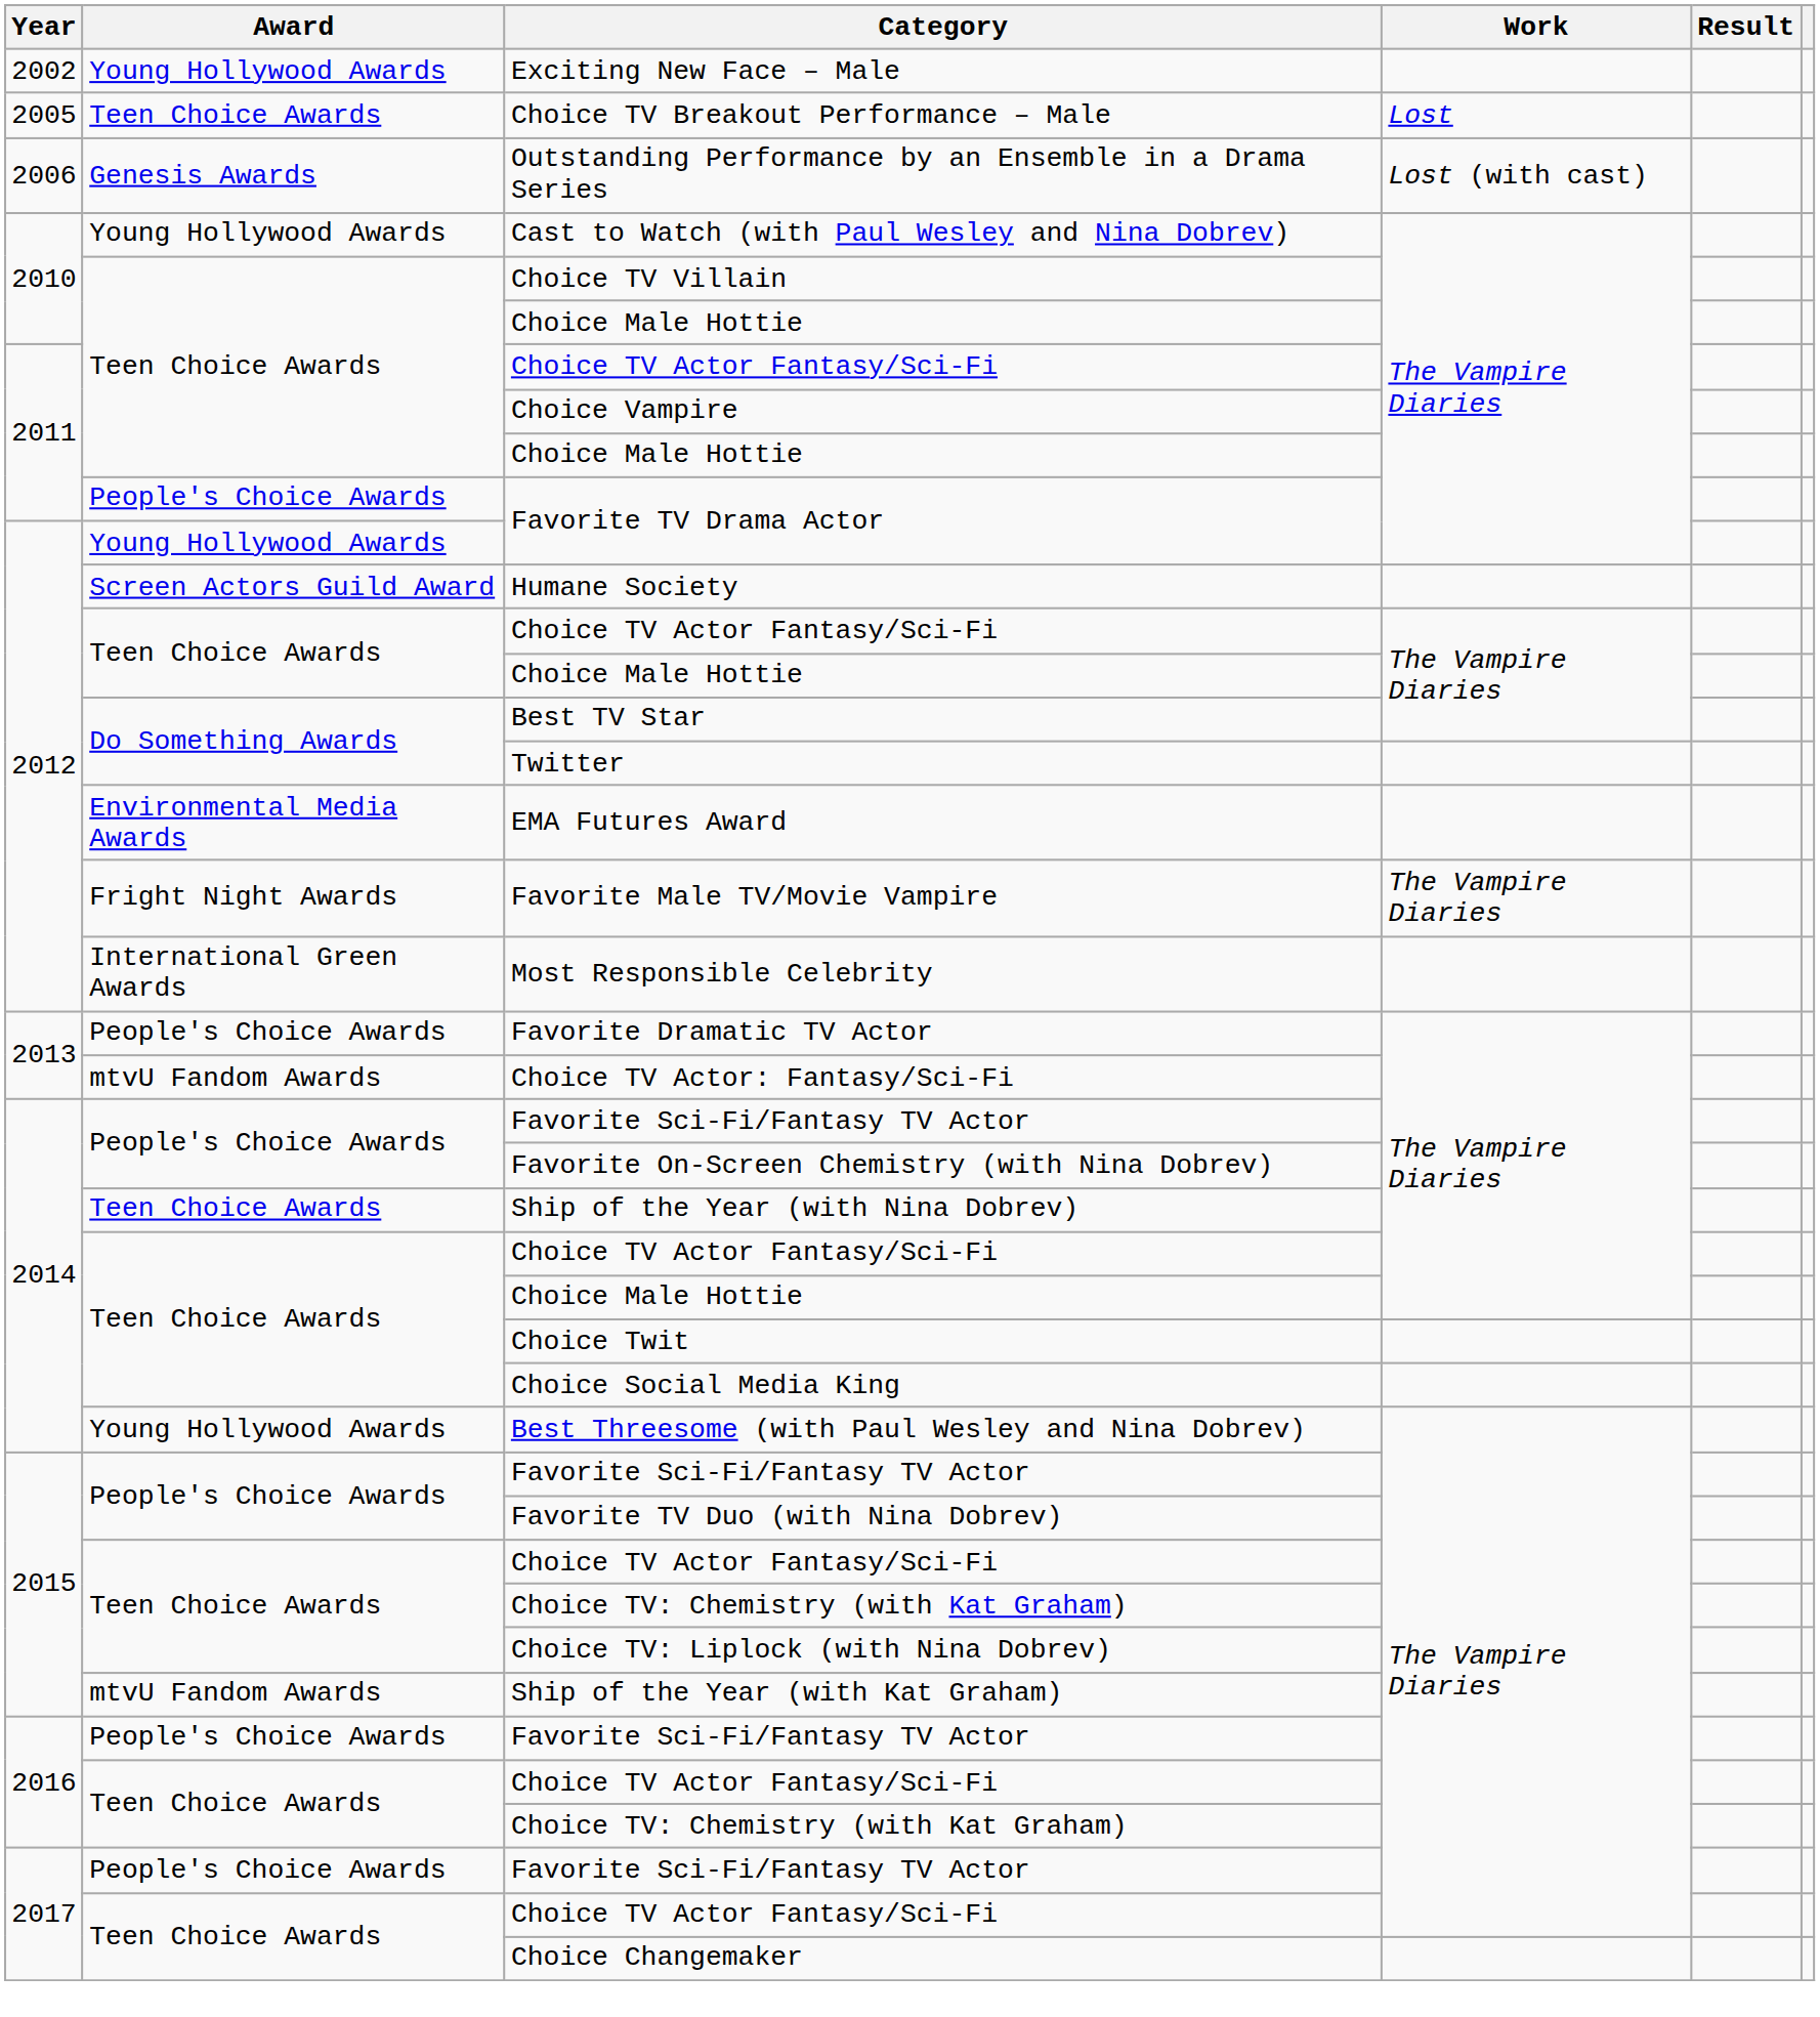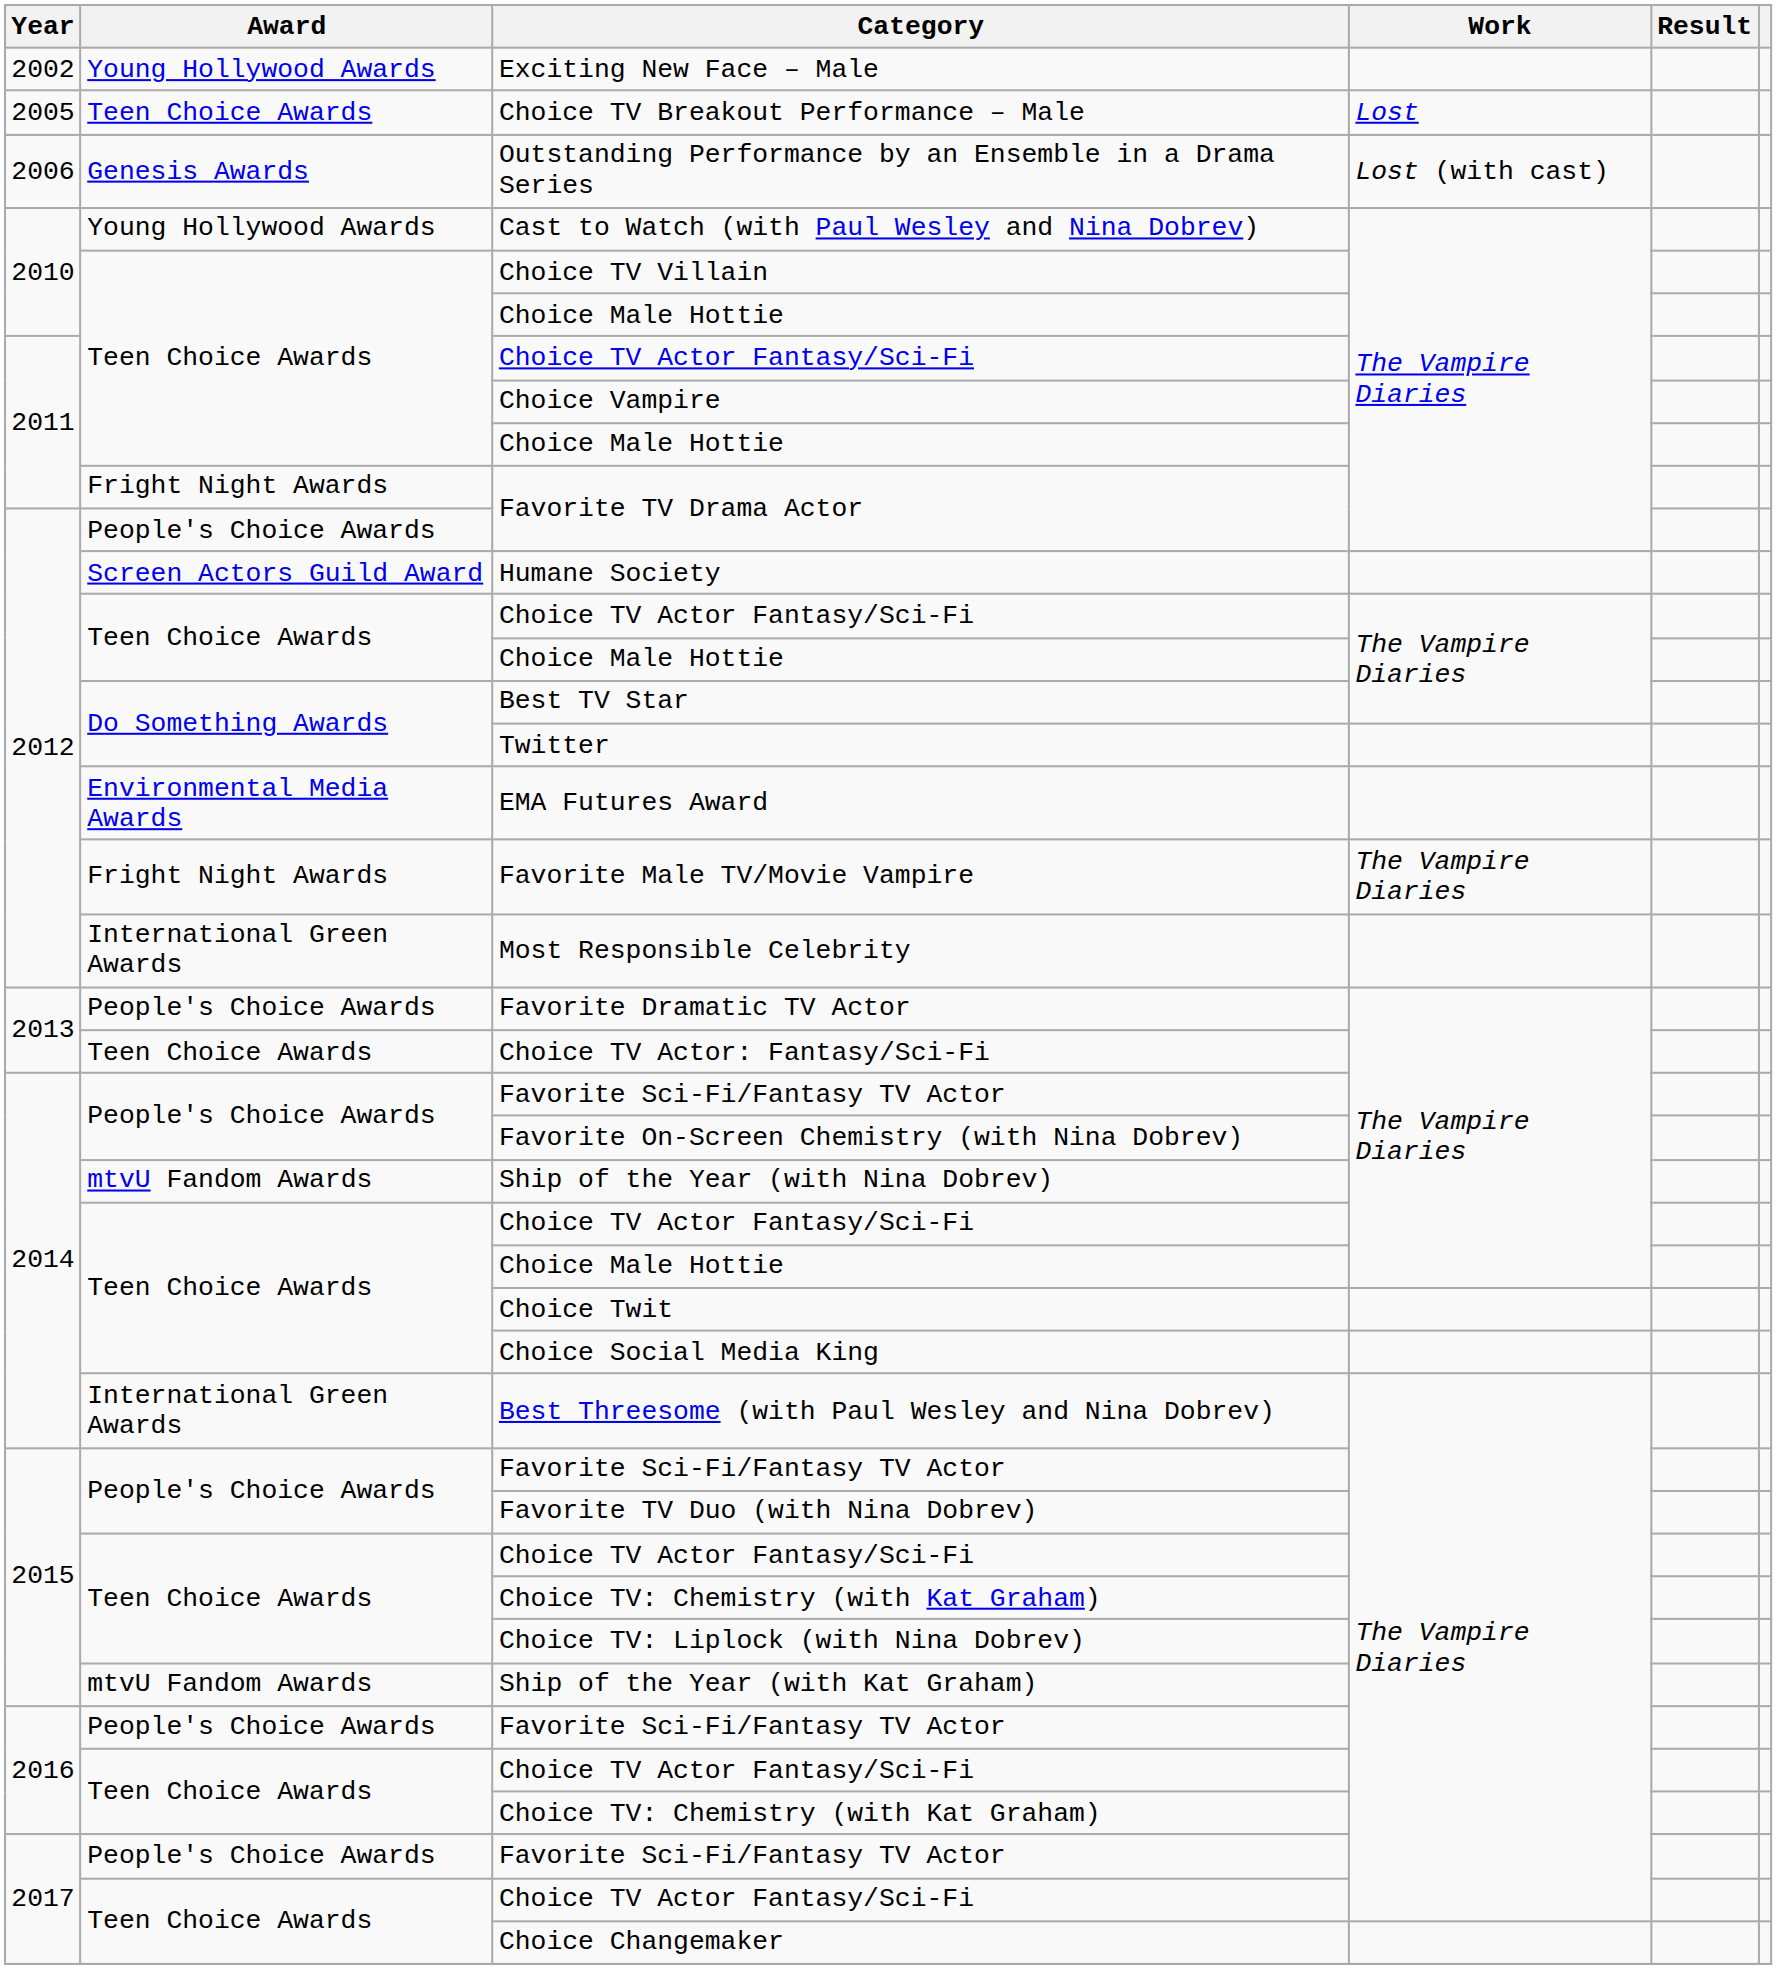 <table class="wikitable sortable">
 <tr>
 <th>Year</th>
 <th>Award</th>
 <th>Category</th>
 <th>Work</th>
 <th>Result</th>
 <th class="unsortable"></th>
 </tr>
 <tr>
 <td>2002</td>
 <td><a href='#'>Young Hollywood Awards</a></td>
 <td>Exciting New Face – Male</td>
 <td></td>
 <td></td>
 <td></td>
 </tr>
 <tr>
 <td>2005</td>
 <td><a href='#'>Teen Choice Awards</a></td>
 <td>Choice TV Breakout Performance – Male</td>
 <td><em><a href='#'>Lost</a></em></td>
 <td></td>
 <td></td>
 </tr>
 <tr>
 <td>2006</td>
 <td><a href='#'>Genesis Awards</a></td>
 <td>Outstanding Performance by an Ensemble in a Drama Series</td>
 <td><em>Lost</em> (with cast)</td>
 <td></td>
 <td></td>
 </tr>
 <tr>
 <td rowspan="3">2010</td>
 <td>Young Hollywood Awards</td>
 <td>Cast to Watch (with <a href='#'>Paul Wesley</a> and <a href='#'>Nina Dobrev</a>)</td>
 <td rowspan="8"><em><a href='#'>The Vampire Diaries</a></em></td>
 <td></td>
 <td></td>
 </tr>
 <tr>
 <td rowspan="5">Teen Choice Awards</td>
 <td>Choice TV Villain</td>
 <td></td>
 <td></td>
 </tr>
 <tr>
 <td>Choice Male Hottie</td>
 <td></td>
 <td></td>
 </tr>
 <tr>
 <td rowspan="4">2011</td>
 <td><a href='#'>Choice TV Actor Fantasy/Sci-Fi</a></td>
 <td></td>
 <td></td>
 </tr>
 <tr>
 <td>Choice Vampire</td>
 <td></td>
 <td></td>
 </tr>
 <tr>
 <td>Choice Male Hottie</td>
 <td></td>
 <td></td>
 </tr>
 <tr>
-<td><a href='#'>People's Choice Awards</a></td>
+<td>Fright Night Awards</td>
 <td rowspan="2">Favorite TV Drama Actor</td>
 <td></td>
 <td></td>
 </tr>
 <tr>
 <td rowspan="9">2012</td>
-<td><a href='#'>Young Hollywood Awards</a></td>
+<td>People's Choice Awards</td>
 <td></td>
 <td></td>
 </tr>
 <tr>
 <td><a href='#'>Screen Actors Guild Award</a></td>
 <td>Humane Society</td>
 <td></td>
 <td></td>
 <td></td>
 </tr>
 <tr>
 <td rowspan="2">Teen Choice Awards</td>
 <td>Choice TV Actor Fantasy/Sci-Fi</td>
 <td rowspan="3"><em>The Vampire Diaries</em></td>
 <td></td>
 <td></td>
 </tr>
 <tr>
 <td>Choice Male Hottie</td>
 <td></td>
 <td></td>
 </tr>
 <tr>
 <td rowspan="2"><a href='#'>Do Something Awards</a></td>
 <td>Best TV Star</td>
 <td></td>
 <td></td>
 </tr>
 <tr>
 <td>Twitter</td>
 <td></td>
 <td></td>
 <td></td>
 </tr>
 <tr>
 <td><a href='#'>Environmental Media Awards</a></td>
 <td>EMA Futures Award</td>
 <td></td>
 <td></td>
 <td></td>
 </tr>
 <tr>
 <td>Fright Night Awards</td>
 <td>Favorite Male TV/Movie Vampire</td>
 <td><em>The Vampire Diaries</em></td>
 <td></td>
 <td></td>
 </tr>
 <tr>
 <td>International Green Awards</td>
 <td>Most Responsible Celebrity</td>
 <td></td>
 <td></td>
 <td></td>
 </tr>
 <tr>
 <td rowspan="2">2013</td>
 <td>People's Choice Awards</td>
 <td>Favorite Dramatic TV Actor</td>
 <td rowspan="7"><em>The Vampire Diaries</em></td>
 <td></td>
 <td></td>
 </tr>
 <tr>
-<td>mtvU Fandom Awards</td>
+<td>Teen Choice Awards</td>
 <td>Choice TV Actor: Fantasy/Sci-Fi</td>
 <td></td>
 <td></td>
 </tr>
 <tr>
 <td rowspan="8">2014</td>
 <td rowspan="2">People's Choice Awards</td>
 <td>Favorite Sci-Fi/Fantasy TV Actor</td>
 <td></td>
 <td></td>
 </tr>
 <tr>
 <td>Favorite On-Screen Chemistry (with Nina Dobrev)</td>
 <td></td>
 <td></td>
 </tr>
 <tr>
-<td><a href='#'>Teen Choice Awards</a></td>
+<td><a href='#'>mtvU</a> Fandom Awards</td>
 <td>Ship of the Year (with Nina Dobrev)</td>
 <td></td>
 <td></td>
 </tr>
 <tr>
 <td rowspan="4">Teen Choice Awards</td>
 <td>Choice TV Actor Fantasy/Sci-Fi</td>
 <td></td>
 <td></td>
 </tr>
 <tr>
 <td>Choice Male Hottie</td>
 <td></td>
 <td></td>
 </tr>
 <tr>
 <td>Choice Twit</td>
 <td></td>
 <td></td>
 <td></td>
 </tr>
 <tr>
 <td>Choice Social Media King</td>
 <td></td>
 <td></td>
 <td></td>
 </tr>
 <tr>
-<td>Young Hollywood Awards</td>
+<td>International Green Awards</td>
 <td><a href='#'>Best Threesome</a> (with Paul Wesley and Nina Dobrev)</td>
 <td rowspan="12"><em>The Vampire Diaries</em></td>
 <td></td>
 <td></td>
 </tr>
 <tr>
 <td rowspan="6">2015</td>
 <td rowspan="2">People's Choice Awards</td>
 <td>Favorite Sci-Fi/Fantasy TV Actor</td>
 <td></td>
 <td></td>
 </tr>
 <tr>
 <td>Favorite TV Duo (with Nina Dobrev)</td>
 <td></td>
 <td></td>
 </tr>
 <tr>
 <td rowspan="3">Teen Choice Awards</td>
 <td>Choice TV Actor Fantasy/Sci-Fi</td>
 <td></td>
 <td></td>
 </tr>
 <tr>
 <td>Choice TV: Chemistry (with <a href='#'>Kat Graham</a>)</td>
 <td></td>
 <td></td>
 </tr>
 <tr>
 <td>Choice TV: Liplock (with Nina Dobrev)</td>
 <td></td>
 <td></td>
 </tr>
 <tr>
 <td>mtvU Fandom Awards</td>
 <td>Ship of the Year (with Kat Graham)</td>
 <td></td>
 <td></td>
 </tr>
 <tr>
 <td rowspan="3">2016</td>
 <td>People's Choice Awards</td>
 <td>Favorite Sci-Fi/Fantasy TV Actor</td>
 <td></td>
 <td></td>
 </tr>
 <tr>
 <td rowspan="2">Teen Choice Awards</td>
 <td>Choice TV Actor Fantasy/Sci-Fi</td>
 <td></td>
 <td></td>
 </tr>
 <tr>
 <td>Choice TV: Chemistry (with Kat Graham)</td>
 <td></td>
 <td></td>
 </tr>
 <tr>
 <td rowspan="3">2017</td>
 <td>People's Choice Awards</td>
 <td>Favorite Sci-Fi/Fantasy TV Actor</td>
 <td></td>
 <td></td>
 </tr>
 <tr>
 <td rowspan="2">Teen Choice Awards</td>
 <td>Choice TV Actor Fantasy/Sci-Fi</td>
 <td></td>
 <td></td>
 </tr>
 <tr>
 <td>Choice Changemaker</td>
 <td></td>
 <td></td>
 <td></td>
 </tr>
 <tr>
 </tr>
 </table>
